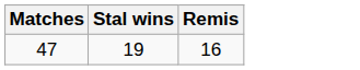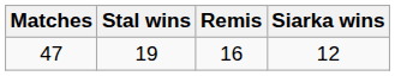 <table class="wikitable">
 <tr>
 <th style="text-align:center">Matches</th>
 <th style="text-align:center">Stal wins</th>
 <th style="text-align:center">Remis</th>
+<th style="text-align:center">Siarka wins</th>
 </tr>
 <tr>
 <td style="text-align:center">47</td>
 <td style="text-align:center">19</td>
 <td style="text-align:center">16</td>
+<td style="text-align:center">12</td>
 </tr>
 </table>
